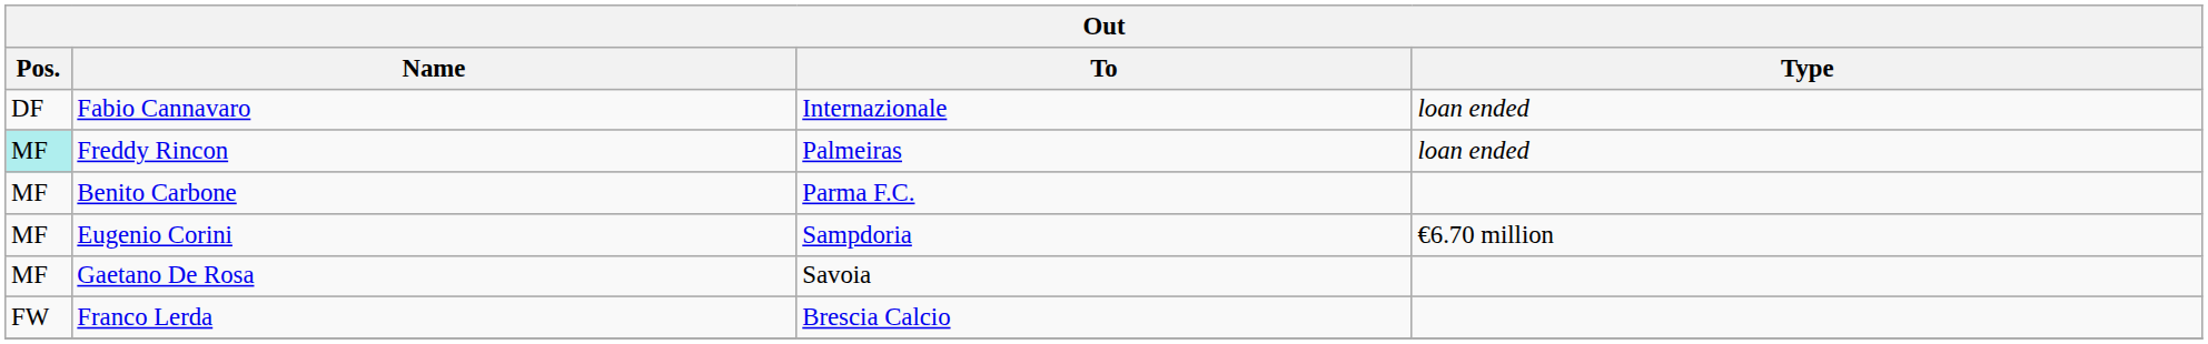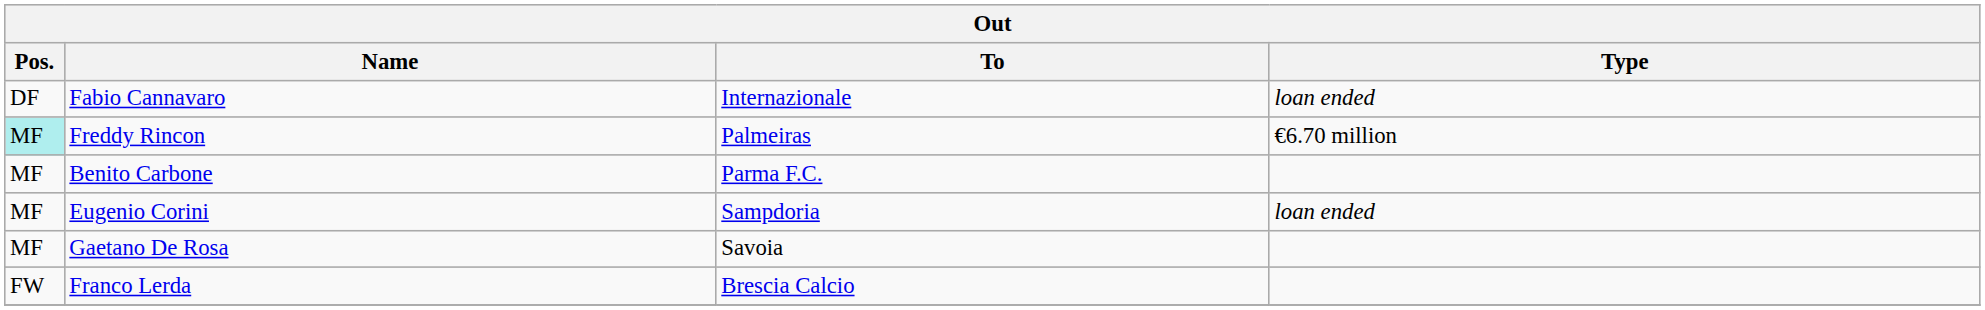 <table class="wikitable" style="font-size:90%;width:99%;">
 <tr>
 <th colspan="4">Out</th>
 </tr>
 <tr>
 <th width=3%>Pos.</th>
 <th width=33%>Name</th>
 <th width=28%>To</th>
 <th width=36%>Type</th>
 </tr>
 <tr>
 <td>DF</td>
 <td><a href='#'>Fabio Cannavaro</a></td>
 <td><a href='#'>Internazionale</a></td>
 <td><em>loan ended</em></td>
 </tr>
 <tr>
 <td style="background: paleturquoise;">MF</td>
 <td><a href='#'>Freddy Rincon</a></td>
 <td><a href='#'>Palmeiras</a></td>
-<td><em>loan ended</em></td>
+<td>€6.70 million</td>
 </tr>
 <tr>
 <td>MF</td>
 <td><a href='#'>Benito Carbone</a></td>
 <td><a href='#'>Parma F.C.</a></td>
 <td></td>
 </tr>
 <tr>
 <td>MF</td>
 <td><a href='#'>Eugenio Corini</a></td>
 <td><a href='#'>Sampdoria</a></td>
-<td>€6.70 million</td>
+<td><em>loan ended</em></td>
 </tr>
 <tr>
 <td>MF</td>
 <td><a href='#'>Gaetano De Rosa</a></td>
 <td>Savoia</td>
 <td></td>
 </tr>
 <tr>
 <td>FW</td>
 <td><a href='#'>Franco Lerda</a></td>
 <td><a href='#'>Brescia Calcio</a></td>
 <td></td>
 </tr>
 <tr>
 </tr>
 </table>
